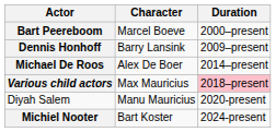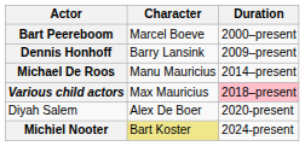 <table class="wikitable plainrowheaders sortable">
 <tr>
 <th>Actor</th>
 <th>Character</th>
 <th>Duration</th>
 </tr>
 <tr>
 <th scope="row">Bart Peereboom</th>
 <td>Marcel Boeve</td>
 <td>2000–present</td>
 </tr>
 <tr>
 <th scope="row">Dennis Honhoff</th>
 <td>Barry Lansink</td>
 <td>2009–present</td>
 </tr>
 <tr>
 <th scope="row">Michael De Roos</th>
-<td>Alex De Boer</td>
+<td>Manu Mauricius</td>
 <td>2014–present</td>
 </tr>
 <tr>
 <th scope="row"><em>Various child actors</em></th>
 <td>Max Mauricius</td>
 <td style="background: pink;">2018–present</td>
 </tr>
 <tr>
 <td>Diyah Salem</td>
-<td>Manu Mauricius</td>
+<td>Alex De Boer</td>
 <td>2020-present</td>
 </tr>
 <tr>
 <th scope="row">Michiel Nooter</th>
-<td>Bart Koster</td>
+<td style="background: khaki;">Bart Koster</td>
 <td>2024-present</td>
 </tr>
 </table>
